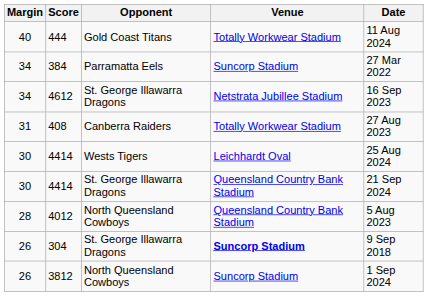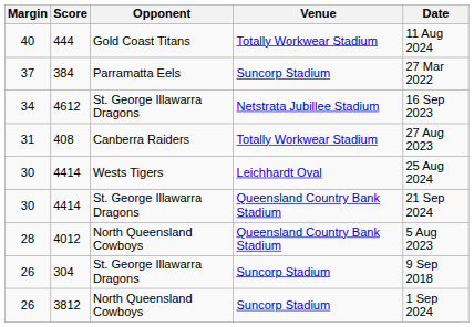 <table class="wikitable">
 <tr>
 <th>Margin</th>
 <th>Score</th>
 <th>Opponent</th>
 <th>Venue</th>
 <th>Date</th>
 </tr>
 <tr>
 <td align=center>40</td>
 <td>444</td>
 <td> Gold Coast Titans</td>
 <td><a href='#'>Totally Workwear Stadium</a></td>
 <td>11 Aug 2024</td>
 </tr>
 <tr>
-<td align=center>34</td>
+<td align=center>37</td>
 <td>384</td>
 <td> Parramatta Eels</td>
 <td><a href='#'>Suncorp Stadium</a></td>
 <td>27 Mar 2022</td>
 </tr>
 <tr>
 <td align=center>34</td>
 <td>4612</td>
 <td> St. George Illawarra Dragons</td>
 <td><a href='#'>Netstrata Jubillee Stadium</a></td>
 <td>16 Sep 2023</td>
 </tr>
 <tr>
 <td align=center>31</td>
 <td>408</td>
 <td> Canberra Raiders</td>
 <td><a href='#'>Totally Workwear Stadium</a></td>
 <td>27 Aug 2023</td>
 </tr>
 <tr>
 <td align=center>30</td>
 <td>4414</td>
 <td> Wests Tigers</td>
 <td><a href='#'>Leichhardt Oval</a></td>
 <td>25 Aug 2024</td>
 </tr>
 <tr>
 <td align=center>30</td>
 <td>4414</td>
 <td> St. George Illawarra Dragons</td>
 <td><a href='#'>Queensland Country Bank Stadium</a></td>
 <td>21 Sep 2024</td>
 </tr>
 <tr>
 <td align=center>28</td>
 <td>4012</td>
 <td> North Queensland Cowboys</td>
 <td><a href='#'>Queensland Country Bank Stadium</a></td>
 <td>5 Aug 2023</td>
 </tr>
 <tr>
 <td align=center>26</td>
 <td>304</td>
 <td> St. George Illawarra Dragons</td>
-<td><strong><a href='#'>Suncorp Stadium</a></strong></td>
+<td><a href='#'>Suncorp Stadium</a></td>
 <td>9 Sep 2018</td>
 </tr>
 <tr>
 <td align=center>26</td>
 <td>3812</td>
 <td> North Queensland Cowboys</td>
 <td><a href='#'>Suncorp Stadium</a></td>
 <td>1 Sep 2024</td>
 </tr>
 </table>
